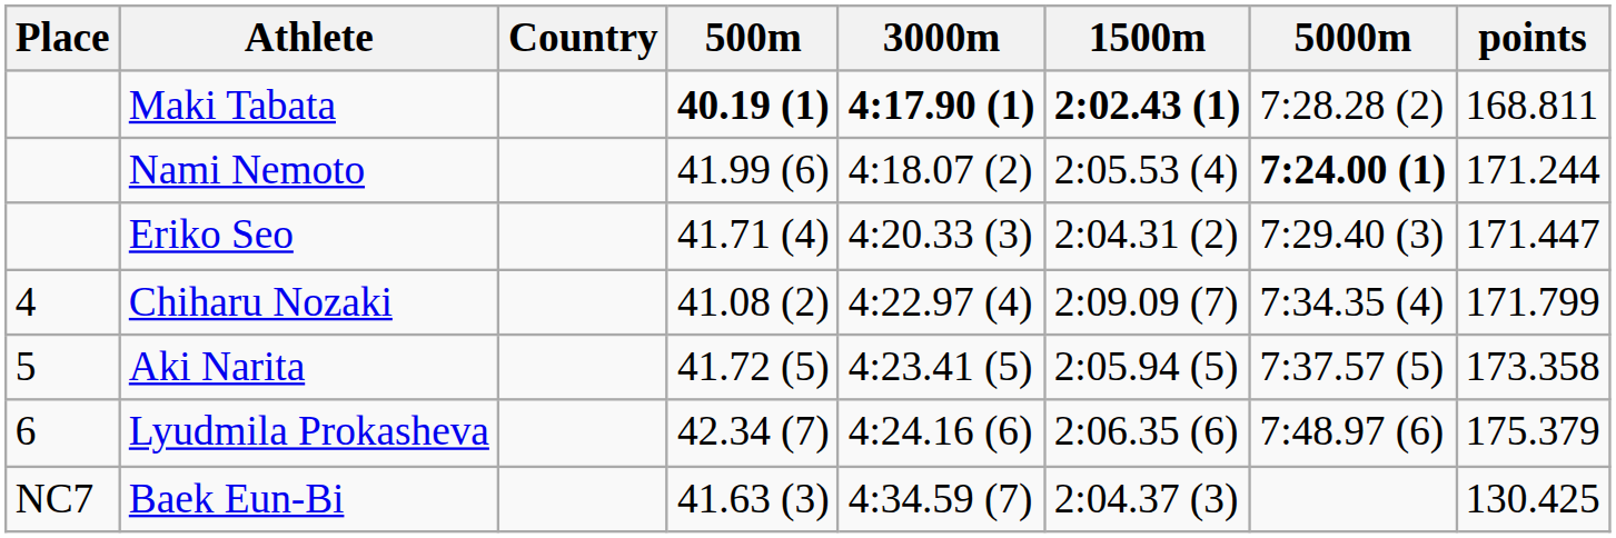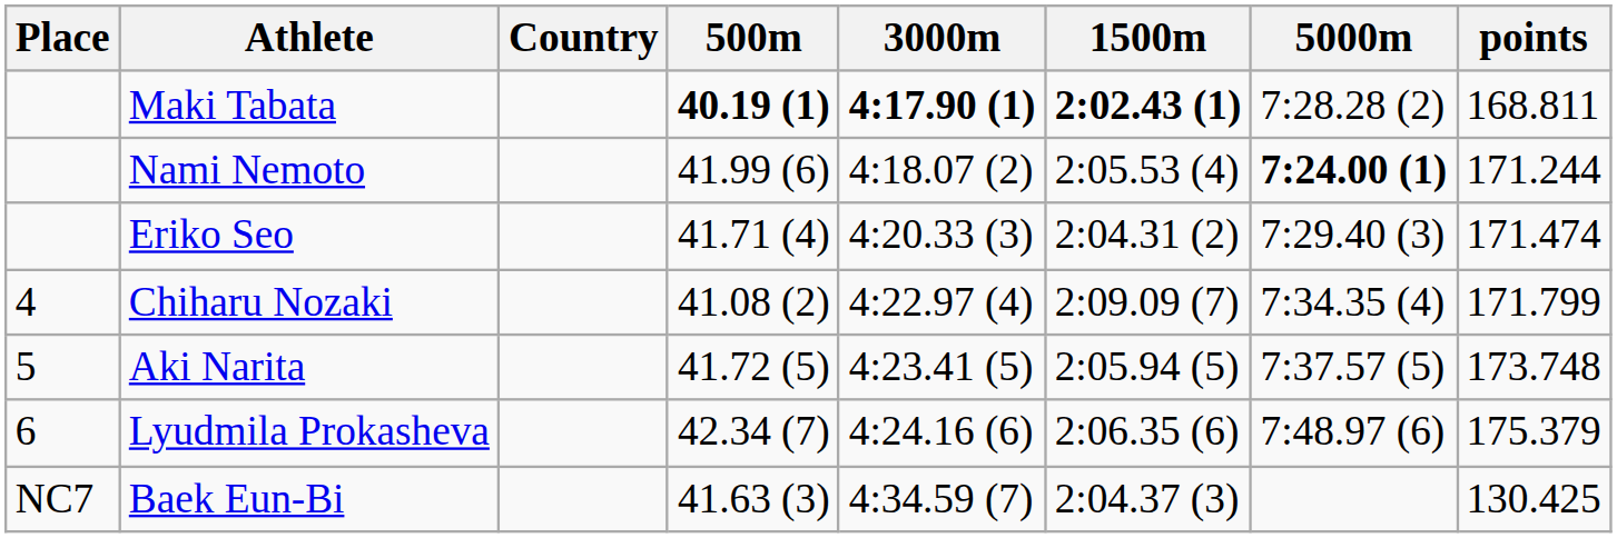 <table class="wikitable">
 <tr>
 <th>Place</th>
 <th>Athlete</th>
 <th>Country</th>
 <th>500m</th>
 <th>3000m</th>
 <th>1500m</th>
 <th>5000m</th>
 <th>points</th>
 </tr>
 <tr>
 <td></td>
 <td><a href='#'>Maki Tabata</a></td>
 <td></td>
 <td><strong>40.19 (1)</strong></td>
 <td><strong>4:17.90 (1)</strong></td>
 <td><strong>2:02.43 (1)</strong></td>
 <td>7:28.28 (2)</td>
 <td>168.811</td>
 </tr>
 <tr>
 <td></td>
 <td><a href='#'>Nami Nemoto</a></td>
 <td></td>
 <td>41.99 (6)</td>
 <td>4:18.07 (2)</td>
 <td>2:05.53 (4)</td>
 <td><strong>7:24.00 (1)</strong></td>
 <td>171.244</td>
 </tr>
 <tr>
 <td></td>
 <td><a href='#'>Eriko Seo</a></td>
 <td></td>
 <td>41.71 (4)</td>
 <td>4:20.33 (3)</td>
 <td>2:04.31 (2)</td>
 <td>7:29.40 (3)</td>
-<td>171.447</td>
+<td>171.474</td>
 </tr>
 <tr>
 <td>4</td>
 <td><a href='#'>Chiharu Nozaki</a></td>
 <td></td>
 <td>41.08 (2)</td>
 <td>4:22.97 (4)</td>
 <td>2:09.09 (7)</td>
 <td>7:34.35 (4)</td>
 <td>171.799</td>
 </tr>
 <tr>
 <td>5</td>
 <td><a href='#'>Aki Narita</a></td>
 <td></td>
 <td>41.72 (5)</td>
 <td>4:23.41 (5)</td>
 <td>2:05.94 (5)</td>
 <td>7:37.57 (5)</td>
-<td>173.358</td>
+<td>173.748</td>
 </tr>
 <tr>
 <td>6</td>
 <td><a href='#'>Lyudmila Prokasheva</a></td>
 <td></td>
 <td>42.34 (7)</td>
 <td>4:24.16 (6)</td>
 <td>2:06.35 (6)</td>
 <td>7:48.97 (6)</td>
 <td>175.379</td>
 </tr>
 <tr>
 <td>NC7</td>
 <td><a href='#'>Baek Eun-Bi</a></td>
 <td></td>
 <td>41.63 (3)</td>
 <td>4:34.59 (7)</td>
 <td>2:04.37 (3)</td>
 <td></td>
 <td>130.425</td>
 </tr>
 </table>
